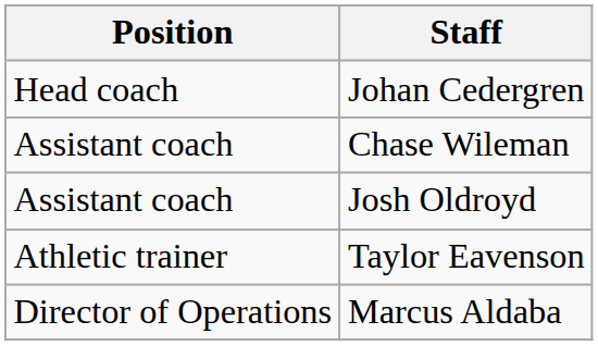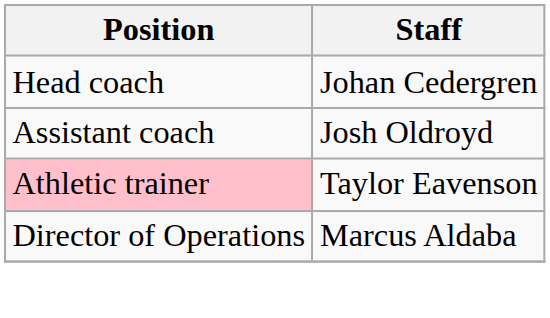 <table class="wikitable">
 <tr>
 <th>Position</th>
 <th>Staff</th>
 </tr>
 <tr>
 <td>Head coach</td>
 <td>Johan Cedergren</td>
 </tr>
 <tr>
 <td>Assistant coach</td>
-<td>Chase Wileman</td>
-</tr>
-<tr>
-<td>Assistant coach</td>
 <td>Josh Oldroyd</td>
 </tr>
 <tr>
-<td>Athletic trainer</td>
+<td style="background: pink;">Athletic trainer</td>
 <td>Taylor Eavenson</td>
 </tr>
 <tr>
 <td>Director of Operations</td>
 <td>Marcus Aldaba</td>
 </tr>
 <tr>
 </tr>
 </table>
